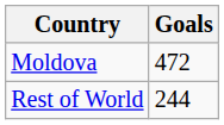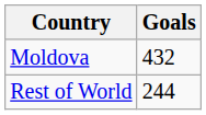 <table class="wikitable">
 <tr>
 <th>Country</th>
 <th>Goals</th>
 </tr>
 <tr>
 <td> <a href='#'>Moldova</a></td>
-<td>472</td>
+<td>432</td>
 </tr>
 <tr>
 <td> <a href='#'>Rest of World</a></td>
 <td>244</td>
 </tr>
 </table>
